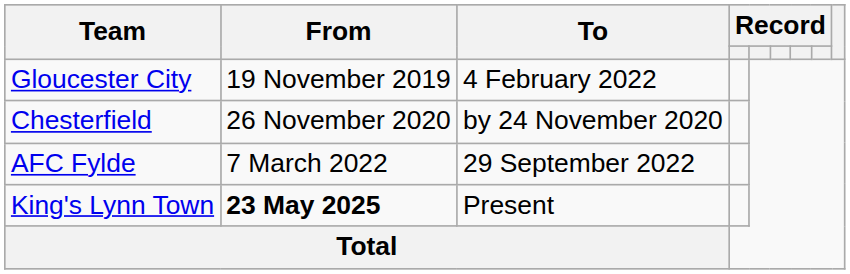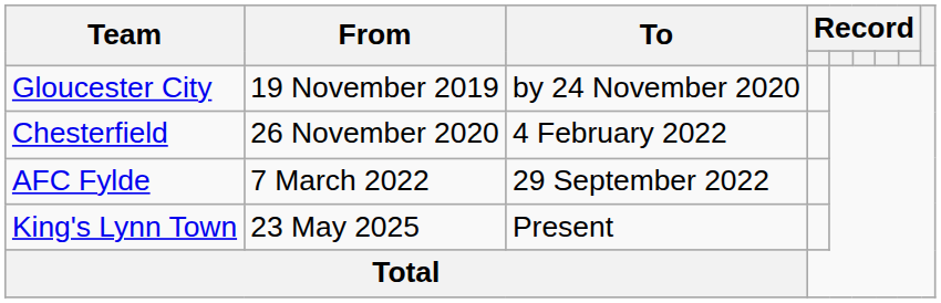 <table class=wikitable style=text-align:center>
 <tr>
 <th rowspan=2>Team</th>
 <th rowspan=2>From</th>
 <th rowspan=2>To</th>
 <th colspan=5>Record</th>
 <th rowspan=2></th>
 </tr>
 <tr>
 <th></th>
 <th></th>
 <th></th>
 <th></th>
 <th></th>
 </tr>
 <tr>
 <td align=left><a href='#'>Gloucester City</a></td>
 <td align=left>19 November 2019</td>
-<td align=left>4 February 2022<br></td>
+<td align=left>by 24 November 2020<br></td>
 <td></td>
 </tr>
 <tr>
 <td align=left><a href='#'>Chesterfield</a></td>
 <td align=left>26 November 2020</td>
-<td align=left>by 24 November 2020<br></td>
+<td align=left>4 February 2022<br></td>
 <td></td>
 </tr>
 <tr>
 <td align=left><a href='#'>AFC Fylde</a></td>
 <td align=left>7 March 2022</td>
 <td align=left>29 September 2022<br></td>
 <td></td>
 </tr>
 <tr>
 <td align=left><a href='#'>King's Lynn Town</a></td>
-<td align=left><strong>23 May 2025</strong></td>
+<td align=left>23 May 2025</td>
 <td align=left>Present<br></td>
 <td></td>
 </tr>
 <tr>
 <th colspan=3>Total<br></th>
 </tr>
 </table>
